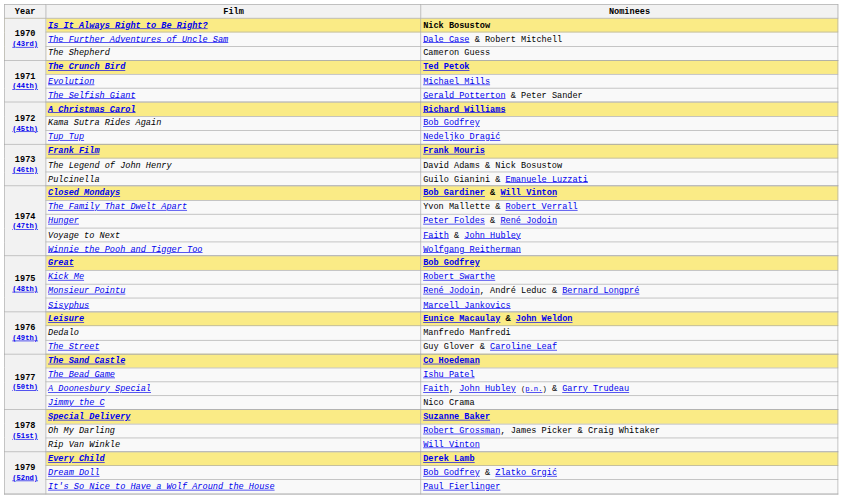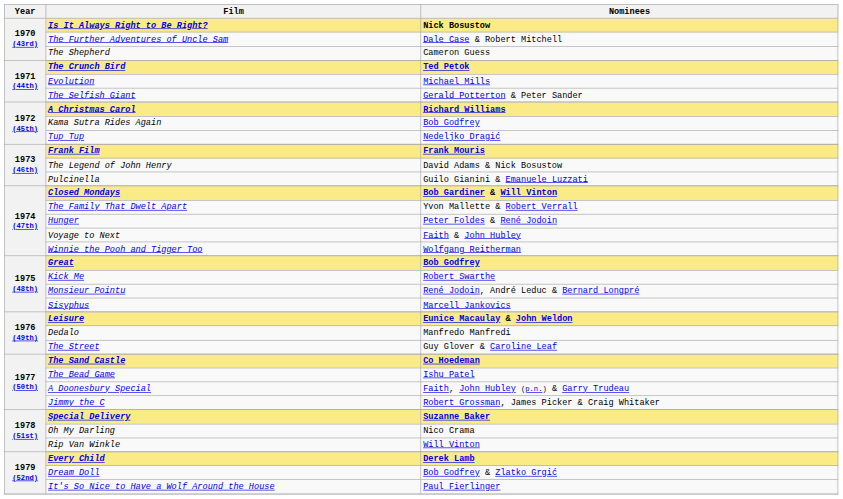 <table class="wikitable sortable" style="width:100%">
 <tr bgcolor="#bebebe">
 <th width="5%">Year</th>
 <th width="45%">Film</th>
 <th width="50%">Nominees</th>
 </tr>
 <tr style="background:#FAEB86">
 <th rowspan="3">1970<br><small><a href='#'>(43rd)</a></small></th>
 <td><strong><em><a href='#'>Is It Always Right to Be Right?</a></em></strong></td>
 <td><strong>Nick Bosustow</strong></td>
 </tr>
 <tr>
 <td><em><a href='#'>The Further Adventures of Uncle Sam</a></em></td>
 <td><a href='#'>Dale Case</a> & Robert Mitchell</td>
 </tr>
 <tr>
 <td><em>The Shepherd</em></td>
 <td>Cameron Guess</td>
 </tr>
 <tr>
 <th rowspan="4" style="text-align:center">1971<br><small><a href='#'>(44th)</a></small></th>
 </tr>
 <tr style="background:#FAEB86">
 <td><strong><em><a href='#'>The Crunch Bird</a></em></strong></td>
 <td><strong><a href='#'>Ted Petok</a></strong></td>
 </tr>
 <tr>
 <td><em><a href='#'>Evolution</a></em></td>
 <td><a href='#'>Michael Mills</a></td>
 </tr>
 <tr>
 <td><em><a href='#'>The Selfish Giant</a></em></td>
 <td><a href='#'>Gerald Potterton</a> & Peter Sander</td>
 </tr>
 <tr>
 <th rowspan="4" style="text-align:center">1972<br><small><a href='#'>(45th)</a></small></th>
 </tr>
 <tr style="background:#FAEB86">
 <td><strong><em><a href='#'>A Christmas Carol</a></em></strong></td>
 <td><strong><a href='#'>Richard Williams</a></strong></td>
 </tr>
 <tr>
 <td><em>Kama Sutra Rides Again</em></td>
 <td><a href='#'>Bob Godfrey</a></td>
 </tr>
 <tr>
 <td><em><a href='#'>Tup Tup</a></em></td>
 <td><a href='#'>Nedeljko Dragić</a></td>
 </tr>
 <tr>
 <th rowspan="4" style="text-align:center">1973<br><small><a href='#'>(46th)</a></small></th>
 </tr>
 <tr style="background:#FAEB86">
 <td><strong><em><a href='#'>Frank Film</a></em></strong></td>
 <td><strong><a href='#'>Frank Mouris</a></strong></td>
 </tr>
 <tr>
 <td><em>The Legend of John Henry</em></td>
 <td>David Adams & Nick Bosustow</td>
 </tr>
 <tr>
 <td><em>Pulcinella</em></td>
 <td>Guilo Gianini & <a href='#'>Emanuele Luzzati</a></td>
 </tr>
 <tr>
 <th rowspan="6" style="text-align:center">1974<br><small><a href='#'>(47th)</a></small></th>
 </tr>
 <tr style="background:#FAEB86">
 <td><strong><em><a href='#'>Closed Mondays</a></em></strong></td>
 <td><strong><a href='#'>Bob Gardiner</a> & <a href='#'>Will Vinton</a></strong></td>
 </tr>
 <tr>
 <td><em><a href='#'>The Family That Dwelt Apart</a></em></td>
 <td>Yvon Mallette & <a href='#'>Robert Verrall</a></td>
 </tr>
 <tr>
 <td><em><a href='#'>Hunger</a></em></td>
 <td><a href='#'>Peter Foldes</a> & <a href='#'>René Jodoin</a></td>
 </tr>
 <tr>
 <td><em>Voyage to Next</em></td>
 <td><a href='#'>Faith</a> & <a href='#'>John Hubley</a></td>
 </tr>
 <tr>
 <td><em><a href='#'>Winnie the Pooh and Tigger Too</a></em></td>
 <td><a href='#'>Wolfgang Reitherman</a></td>
 </tr>
 <tr>
 <th rowspan="5" style="text-align:center">1975<br><small><a href='#'>(48th)</a></small></th>
 </tr>
 <tr style="background:#FAEB86">
 <td><strong><em><a href='#'>Great</a></em></strong></td>
 <td><strong><a href='#'>Bob Godfrey</a></strong></td>
 </tr>
 <tr>
 <td><em><a href='#'>Kick Me</a></em></td>
 <td><a href='#'>Robert Swarthe</a></td>
 </tr>
 <tr>
 <td><em><a href='#'>Monsieur Pointu</a></em></td>
 <td><a href='#'>René Jodoin</a>, André Leduc & <a href='#'>Bernard Longpré</a></td>
 </tr>
 <tr>
 <td><em><a href='#'>Sisyphus</a></em></td>
 <td><a href='#'>Marcell Jankovics</a></td>
 </tr>
 <tr>
 <th rowspan="4" style="text-align:center">1976<br><small><a href='#'>(49th)</a></small></th>
 </tr>
 <tr style="background:#FAEB86">
 <td><strong><em><a href='#'>Leisure</a></em></strong></td>
 <td><strong><a href='#'>Eunice Macaulay</a> & <a href='#'>John Weldon</a></strong></td>
 </tr>
 <tr>
 <td><em>Dedalo</em></td>
 <td>Manfredo Manfredi</td>
 </tr>
 <tr>
 <td><em><a href='#'>The Street</a></em></td>
 <td>Guy Glover & <a href='#'>Caroline Leaf</a></td>
 </tr>
 <tr>
 <th rowspan="5" style="text-align:center">1977<br><small><a href='#'>(50th)</a></small></th>
 </tr>
 <tr style="background:#FAEB86">
 <td><strong><em><a href='#'>The Sand Castle</a></em></strong></td>
 <td><strong><a href='#'>Co Hoedeman</a></strong></td>
 </tr>
 <tr>
 <td><em><a href='#'>The Bead Game</a></em></td>
 <td><a href='#'>Ishu Patel</a></td>
 </tr>
 <tr>
 <td><em><a href='#'>A Doonesbury Special</a></em></td>
 <td><a href='#'>Faith</a>, <a href='#'>John Hubley</a> <small>(<a href='#'>p.n.</a>)</small> & <a href='#'>Garry Trudeau</a></td>
 </tr>
 <tr>
 <td><em><a href='#'>Jimmy the C</a></em></td>
-<td>Nico Crama</td>
+<td><a href='#'>Robert Grossman</a>, James Picker & Craig Whitaker</td>
 </tr>
 <tr>
 <th rowspan="4" style="text-align:center">1978<br><small><a href='#'>(51st)</a></small></th>
 </tr>
 <tr style="background:#FAEB86">
 <td><strong><em><a href='#'>Special Delivery</a></em></strong></td>
 <td><strong><a href='#'>Suzanne Baker</a></strong></td>
 </tr>
 <tr>
 <td><em>Oh My Darling</em></td>
-<td><a href='#'>Robert Grossman</a>, James Picker & Craig Whitaker</td>
+<td>Nico Crama</td>
 </tr>
 <tr>
 <td><em>Rip Van Winkle</em></td>
 <td><a href='#'>Will Vinton</a></td>
 </tr>
 <tr>
 <th rowspan="4" style="text-align:center">1979<br><small><a href='#'>(52nd)</a></small></th>
 </tr>
 <tr style="background:#FAEB86">
 <td><strong><em><a href='#'>Every Child</a></em></strong></td>
 <td><strong><a href='#'>Derek Lamb</a></strong></td>
 </tr>
 <tr>
 <td><em><a href='#'>Dream Doll</a></em></td>
 <td><a href='#'>Bob Godfrey</a> & <a href='#'>Zlatko Grgić</a></td>
 </tr>
 <tr>
 <td><em><a href='#'>It's So Nice to Have a Wolf Around the House</a></em></td>
 <td><a href='#'>Paul Fierlinger</a></td>
 </tr>
 <tr>
 </tr>
 </table>
